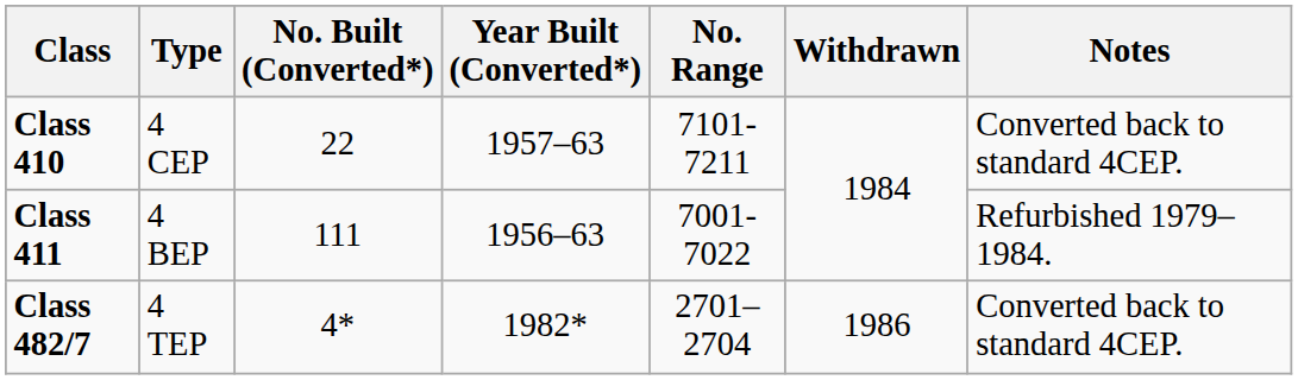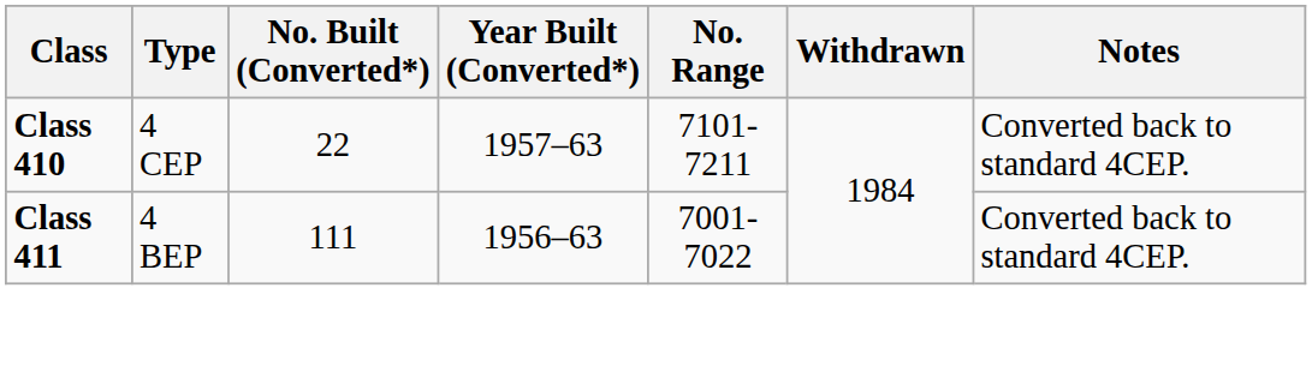 <table class="wikitable">
 <tr>
 <th>Class</th>
 <th>Type</th>
 <th>No. Built<br>(Converted*)</th>
 <th>Year Built<br>(Converted*)</th>
 <th>No. Range</th>
 <th>Withdrawn</th>
 <th align=left>Notes</th>
 </tr>
 <tr>
 <td><strong>Class 410</strong></td>
 <td>4 CEP</td>
 <td align=center>22</td>
 <td align=center>1957–63</td>
 <td align=center>7101-7211</td>
 <td rowspan="2" align="center">1984</td>
 <td>Converted back to standard 4CEP.</td>
 </tr>
 <tr>
 <td><strong>Class 411</strong></td>
 <td>4 BEP</td>
 <td align=center>111</td>
 <td align=center>1956–63</td>
 <td align=center>7001-7022</td>
-<td>Refurbished 1979–1984.</td>
-</tr>
-<tr>
-<td><strong>Class 482/7</strong></td>
-<td>4 TEP</td>
-<td align=center>4*</td>
-<td align=center>1982*</td>
-<td align=center>2701–2704</td>
-<td align=center>1986</td>
 <td>Converted back to standard 4CEP.</td>
 </tr>
 </table>
